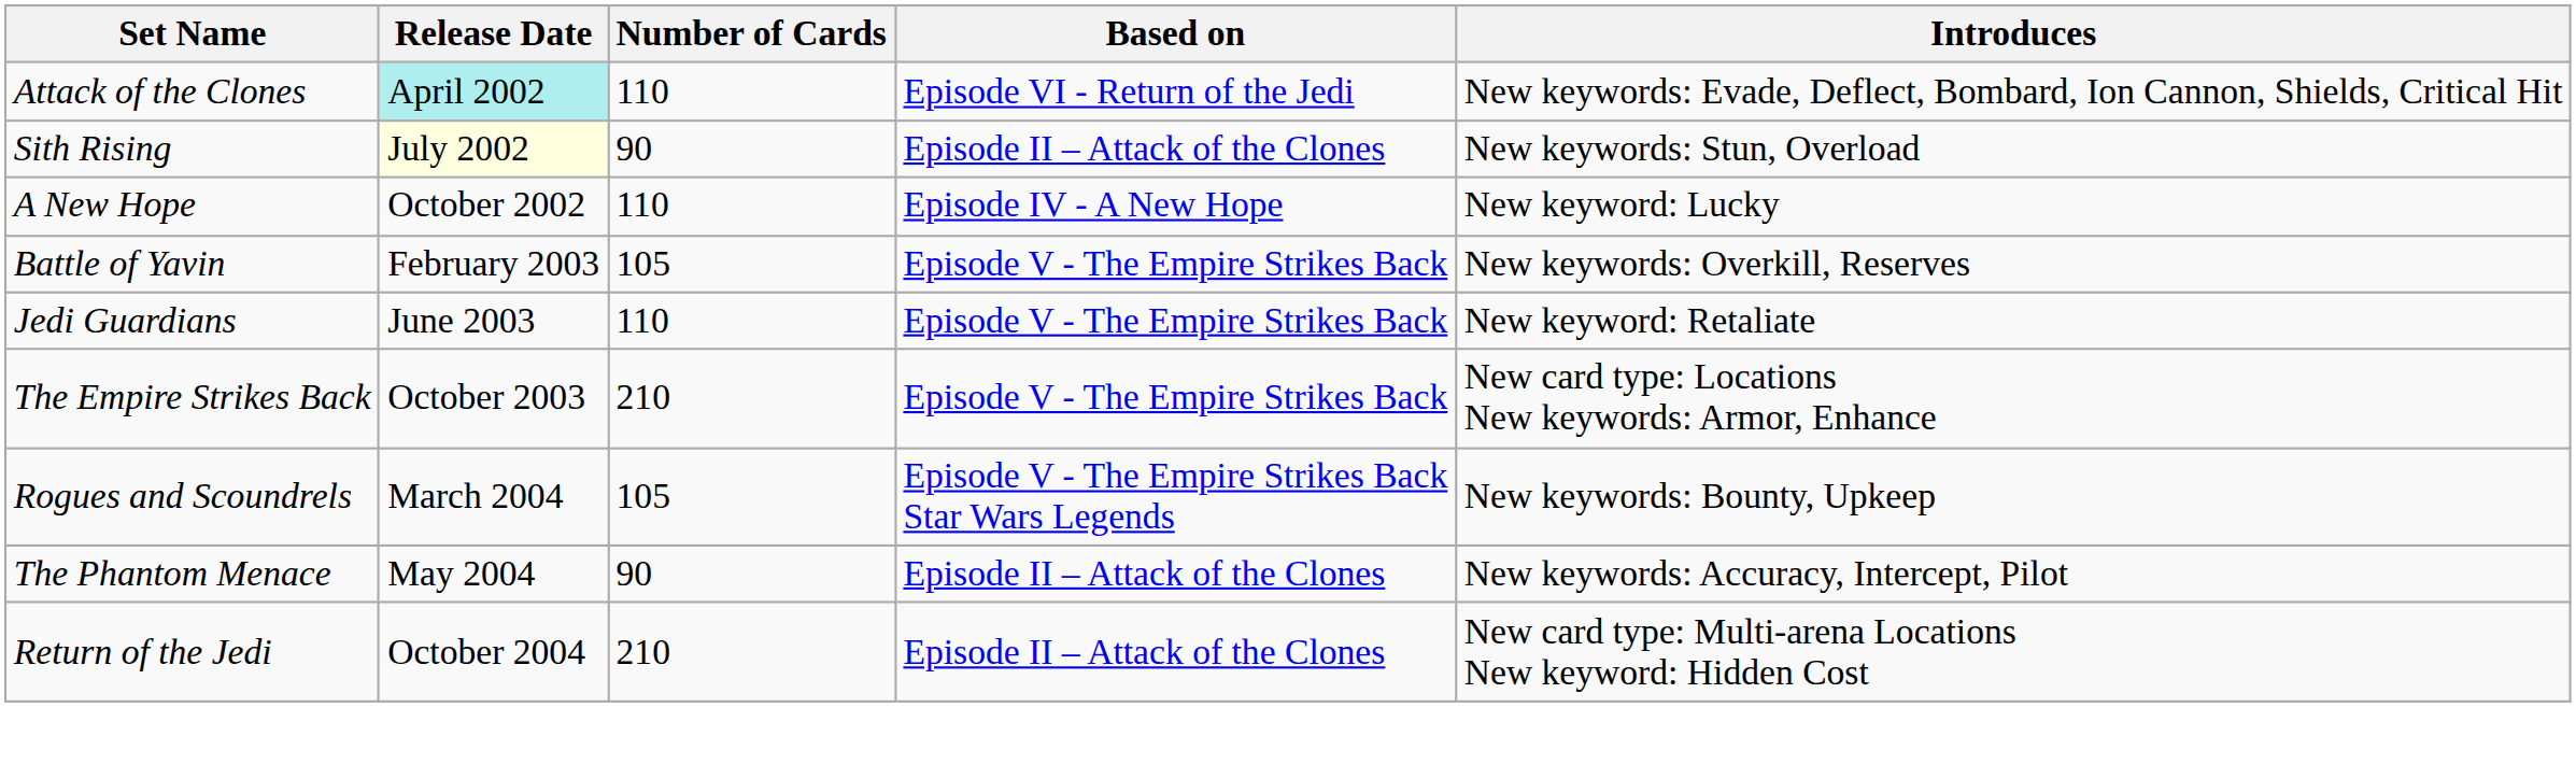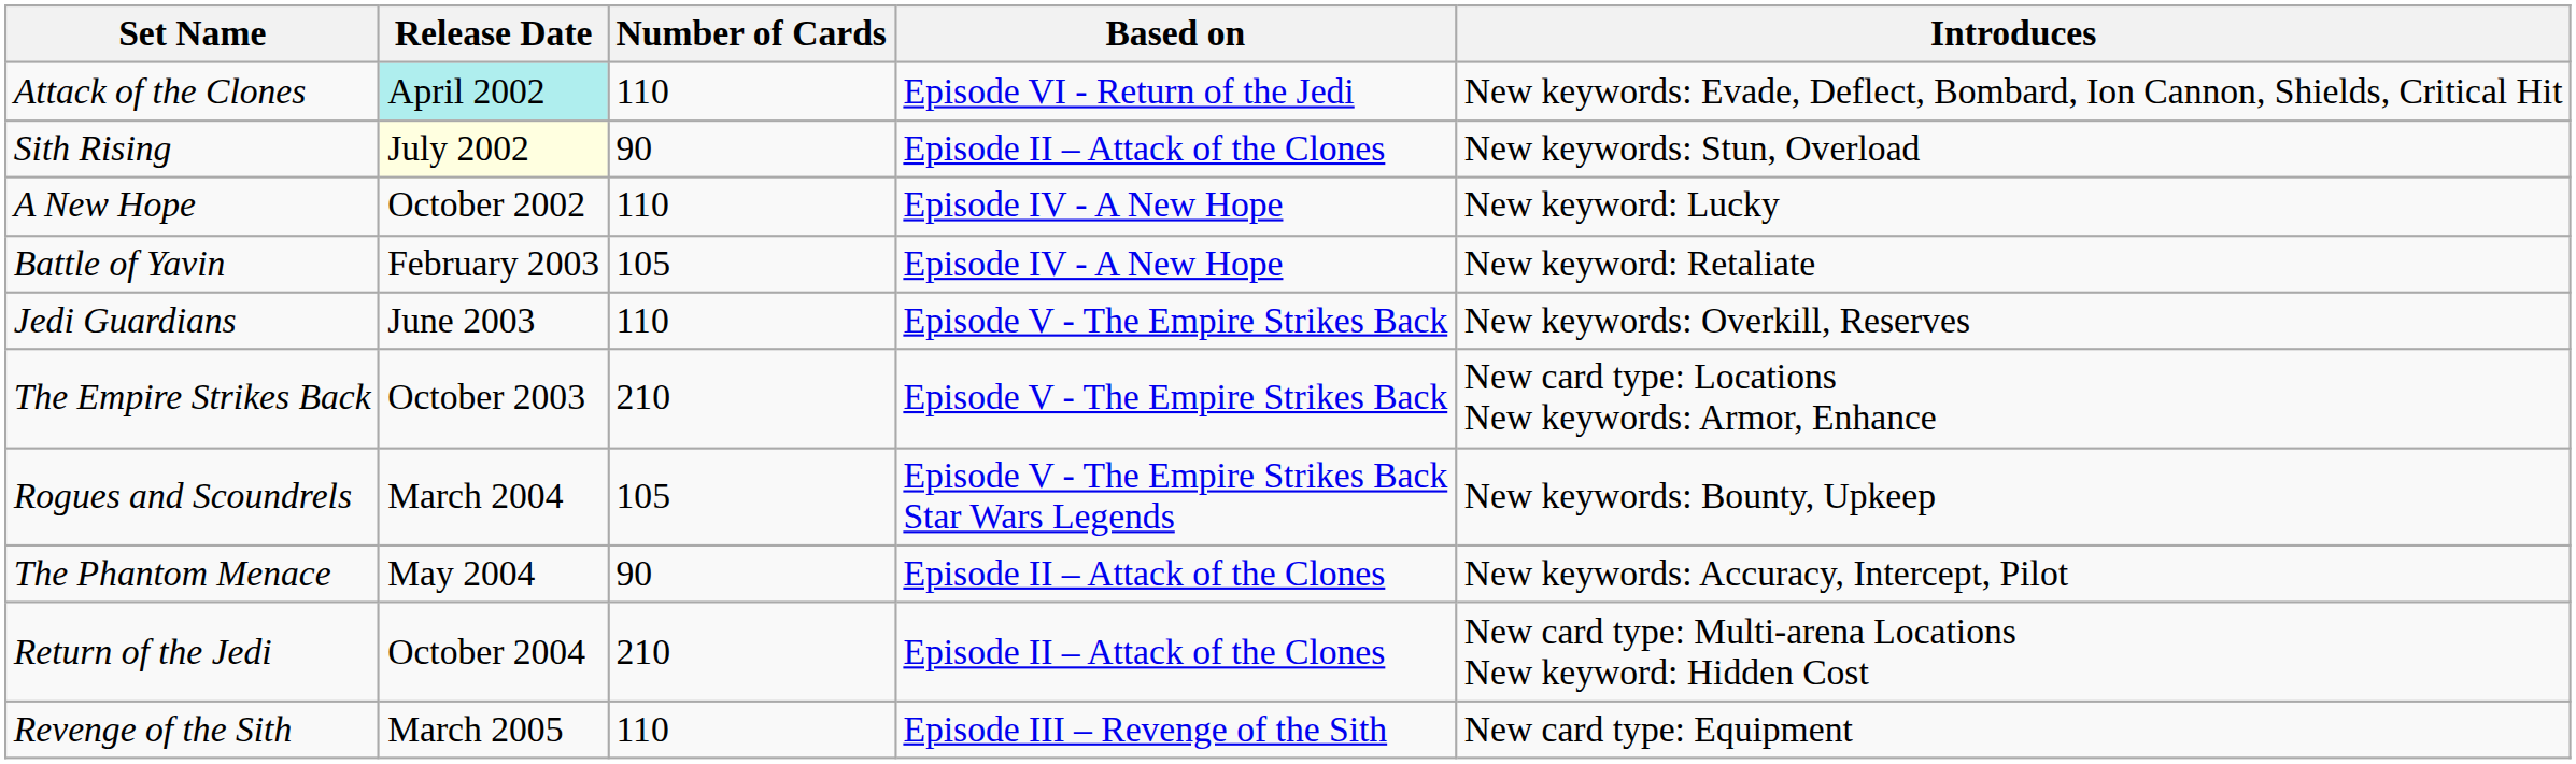 <table class="wikitable">
 <tr>
 <th>Set Name</th>
 <th>Release Date</th>
 <th>Number of Cards</th>
 <th>Based on</th>
 <th>Introduces</th>
 </tr>
 <tr>
 <td><em>Attack of the Clones</em></td>
 <td style="background: paleturquoise;">April 2002</td>
 <td>110</td>
 <td><a href='#'>Episode VI - Return of the Jedi</a></td>
 <td>New keywords: Evade, Deflect, Bombard, Ion Cannon, Shields, Critical Hit</td>
 </tr>
 <tr>
 <td><em>Sith Rising</em></td>
 <td style="background: lightyellow;">July 2002</td>
 <td>90</td>
 <td><a href='#'>Episode II – Attack of the Clones</a></td>
 <td>New keywords: Stun, Overload</td>
 </tr>
 <tr>
 <td><em>A New Hope</em></td>
 <td>October 2002</td>
 <td>110</td>
 <td><a href='#'>Episode IV - A New Hope</a></td>
 <td>New keyword: Lucky</td>
 </tr>
 <tr>
 <td><em>Battle of Yavin</em></td>
 <td>February 2003</td>
 <td>105</td>
-<td><a href='#'>Episode V - The Empire Strikes Back</a></td>
-<td>New keywords: Overkill, Reserves</td>
+<td><a href='#'>Episode IV - A New Hope</a></td>
+<td>New keyword: Retaliate</td>
 </tr>
 <tr>
 <td><em>Jedi Guardians</em></td>
 <td>June 2003</td>
 <td>110</td>
 <td><a href='#'>Episode V - The Empire Strikes Back</a></td>
-<td>New keyword: Retaliate</td>
+<td>New keywords: Overkill, Reserves</td>
 </tr>
 <tr>
 <td><em>The Empire Strikes Back</em></td>
 <td>October 2003</td>
 <td>210</td>
 <td><a href='#'>Episode V - The Empire Strikes Back</a></td>
 <td>New card type: Locations<br>New keywords: Armor, Enhance</td>
 </tr>
 <tr>
 <td><em>Rogues and Scoundrels</em></td>
 <td>March 2004</td>
 <td>105</td>
 <td><a href='#'>Episode V - The Empire Strikes Back</a><br><a href='#'>Star Wars Legends</a></td>
 <td>New keywords: Bounty, Upkeep</td>
 </tr>
 <tr>
 <td><em>The Phantom Menace</em></td>
 <td>May 2004</td>
 <td>90</td>
 <td><a href='#'>Episode II – Attack of the Clones</a></td>
 <td>New keywords: Accuracy, Intercept, Pilot</td>
 </tr>
 <tr>
 <td><em>Return of the Jedi</em></td>
 <td>October 2004</td>
 <td>210</td>
 <td><a href='#'>Episode II – Attack of the Clones</a></td>
 <td>New card type: Multi-arena Locations<br>New keyword: Hidden Cost</td>
 </tr>
+<tr>
+<td><em>Revenge of the Sith</em></td>
+<td>March 2005</td>
+<td>110</td>
+<td><a href='#'>Episode III – Revenge of the Sith</a></td>
+<td>New card type: Equipment</td>
+</tr>
 </table>
